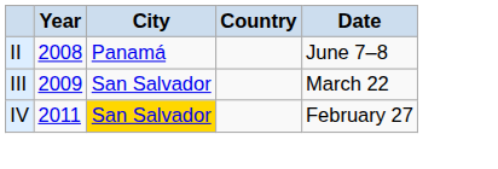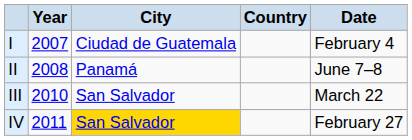 <table class="wikitable" align="center">
 <tr>
 <th style="background-color: #CCDDEE;"></th>
 <th style="background-color: #CCDDEE;">Year</th>
 <th style="background-color: #CCDDEE;">City</th>
 <th style="background-color: #CCDDEE;">Country</th>
 <th style="background-color: #CCDDEE;">Date</th>
+</tr>
+<tr>
+<td bgcolor=DDEEFF>I</td>
+<td><a href='#'>2007</a></td>
+<td><a href='#'>Ciudad de Guatemala</a></td>
+<td></td>
+<td>February 4</td>
 </tr>
 <tr>
 <td bgcolor=DDEEFF>II</td>
 <td><a href='#'>2008</a></td>
 <td><a href='#'>Panamá</a></td>
 <td></td>
 <td>June 7–8</td>
 </tr>
 <tr>
 <td bgcolor=DDEEFF>III</td>
-<td><a href='#'>2009</a></td>
+<td><a href='#'>2010</a></td>
 <td><a href='#'>San Salvador</a></td>
 <td></td>
 <td>March 22</td>
 </tr>
 <tr>
 <td bgcolor=DDEEFF>IV</td>
 <td><a href='#'>2011</a></td>
 <td style="background: gold;"><a href='#'>San Salvador</a></td>
 <td></td>
 <td>February 27</td>
 </tr>
 </table>
